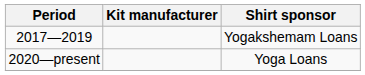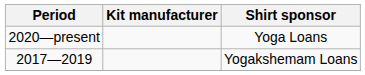 <table class="wikitable" style="text-align:center;margin-left:1em;float:center">
 <tr>
 <th>Period</th>
 <th>Kit manufacturer</th>
 <th>Shirt sponsor</th>
 </tr>
 <tr>
+<td>2020—present</td>
+<td rowspan=1></td>
+<td>Yoga Loans</td>
+</tr>
+<tr>
 <td>2017—2019</td>
 <td rowspan=1></td>
 <td>Yogakshemam Loans</td>
 </tr>
 <tr>
-<td>2020—present</td>
-<td rowspan=1></td>
-<td>Yoga Loans</td>
-</tr>
-<tr>
 </tr>
 </table>
